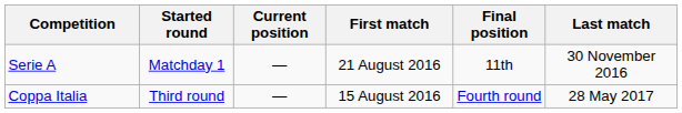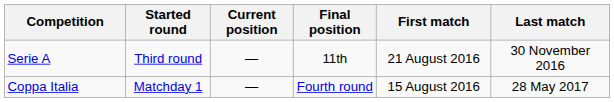 <table class="wikitable" style="text-align:center; width:730px;">
 <tr>
 <th style="text-align:center; width:150px;">Competition</th>
 <th style="text-align:center; width:100px;">Started round</th>
 <th style="text-align:center; width:100px;">Current <br> position</th>
+<th style="text-align:center; width:100px;">Final <br> position</th>
 <th style="text-align:center; width:150px;">First match</th>
-<th style="text-align:center; width:100px;">Final <br> position</th>
 <th style="text-align:center; width:150px;">Last match</th>
 </tr>
 <tr>
 <td style="text-align:left;"><a href='#'>Serie A</a></td>
-<td><a href='#'>Matchday 1</a></td>
+<td><a href='#'>Third round</a></td>
 <td>—</td>
+<td>11th</td>
 <td>21 August 2016</td>
-<td>11th</td>
 <td>30 November 2016</td>
 </tr>
 <tr>
 <td style="text-align:left;"><a href='#'>Coppa Italia</a></td>
-<td><a href='#'>Third round</a></td>
+<td><a href='#'>Matchday 1</a></td>
 <td>—</td>
+<td><a href='#'>Fourth round</a></td>
 <td>15 August 2016</td>
-<td><a href='#'>Fourth round</a></td>
 <td>28 May 2017</td>
 </tr>
 </table>
